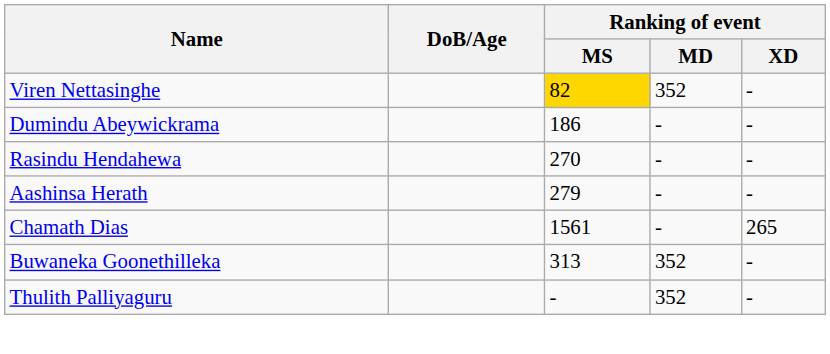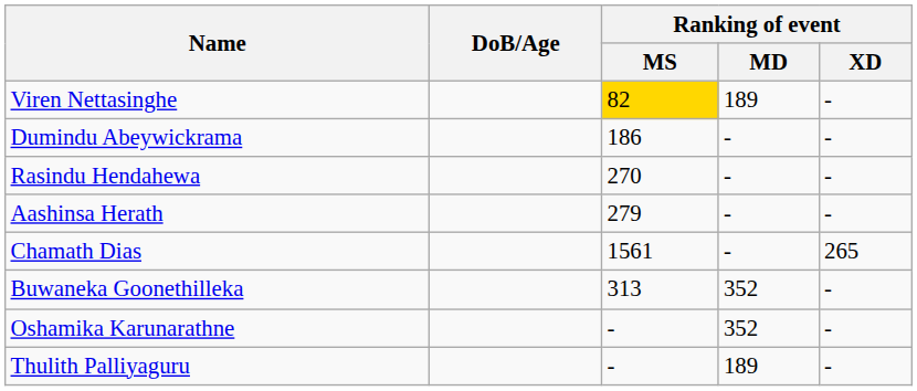 <table class="wikitable" style="width:600px; font-size:95%;">
 <tr>
 <th rowspan="2" align="left">Name</th>
 <th rowspan="2" align="left">DoB/Age</th>
 <th colspan="3" align="center">Ranking of event</th>
 </tr>
 <tr>
 <th align="center">MS</th>
 <th>MD</th>
 <th align="center">XD</th>
 </tr>
 <tr>
 <td><a href='#'>Viren Nettasinghe</a></td>
 <td></td>
 <td style="background: gold;">82</td>
-<td>352</td>
+<td>189</td>
 <td>-</td>
 </tr>
 <tr>
 <td><a href='#'>Dumindu Abeywickrama</a></td>
 <td></td>
 <td>186</td>
 <td>-</td>
 <td>-</td>
 </tr>
 <tr>
 <td><a href='#'>Rasindu Hendahewa</a></td>
 <td></td>
 <td>270</td>
 <td>-</td>
 <td>-</td>
 </tr>
 <tr>
 <td><a href='#'>Aashinsa Herath</a></td>
 <td></td>
 <td>279</td>
 <td>-</td>
 <td>-</td>
 </tr>
 <tr>
 <td><a href='#'>Chamath Dias</a></td>
 <td></td>
 <td>1561</td>
 <td>-</td>
 <td>265</td>
 </tr>
 <tr>
 <td><a href='#'>Buwaneka Goonethilleka</a></td>
 <td></td>
 <td>313</td>
 <td>352</td>
 <td>-</td>
 </tr>
 <tr>
-<td><a href='#'>Thulith Palliyaguru</a></td>
+<td><a href='#'>Oshamika Karunarathne</a></td>
 <td></td>
 <td>-</td>
 <td>352</td>
 <td>-</td>
 </tr>
+<tr>
+<td><a href='#'>Thulith Palliyaguru</a></td>
+<td></td>
+<td>-</td>
+<td>189</td>
+<td>-</td>
+</tr>
 </table>
